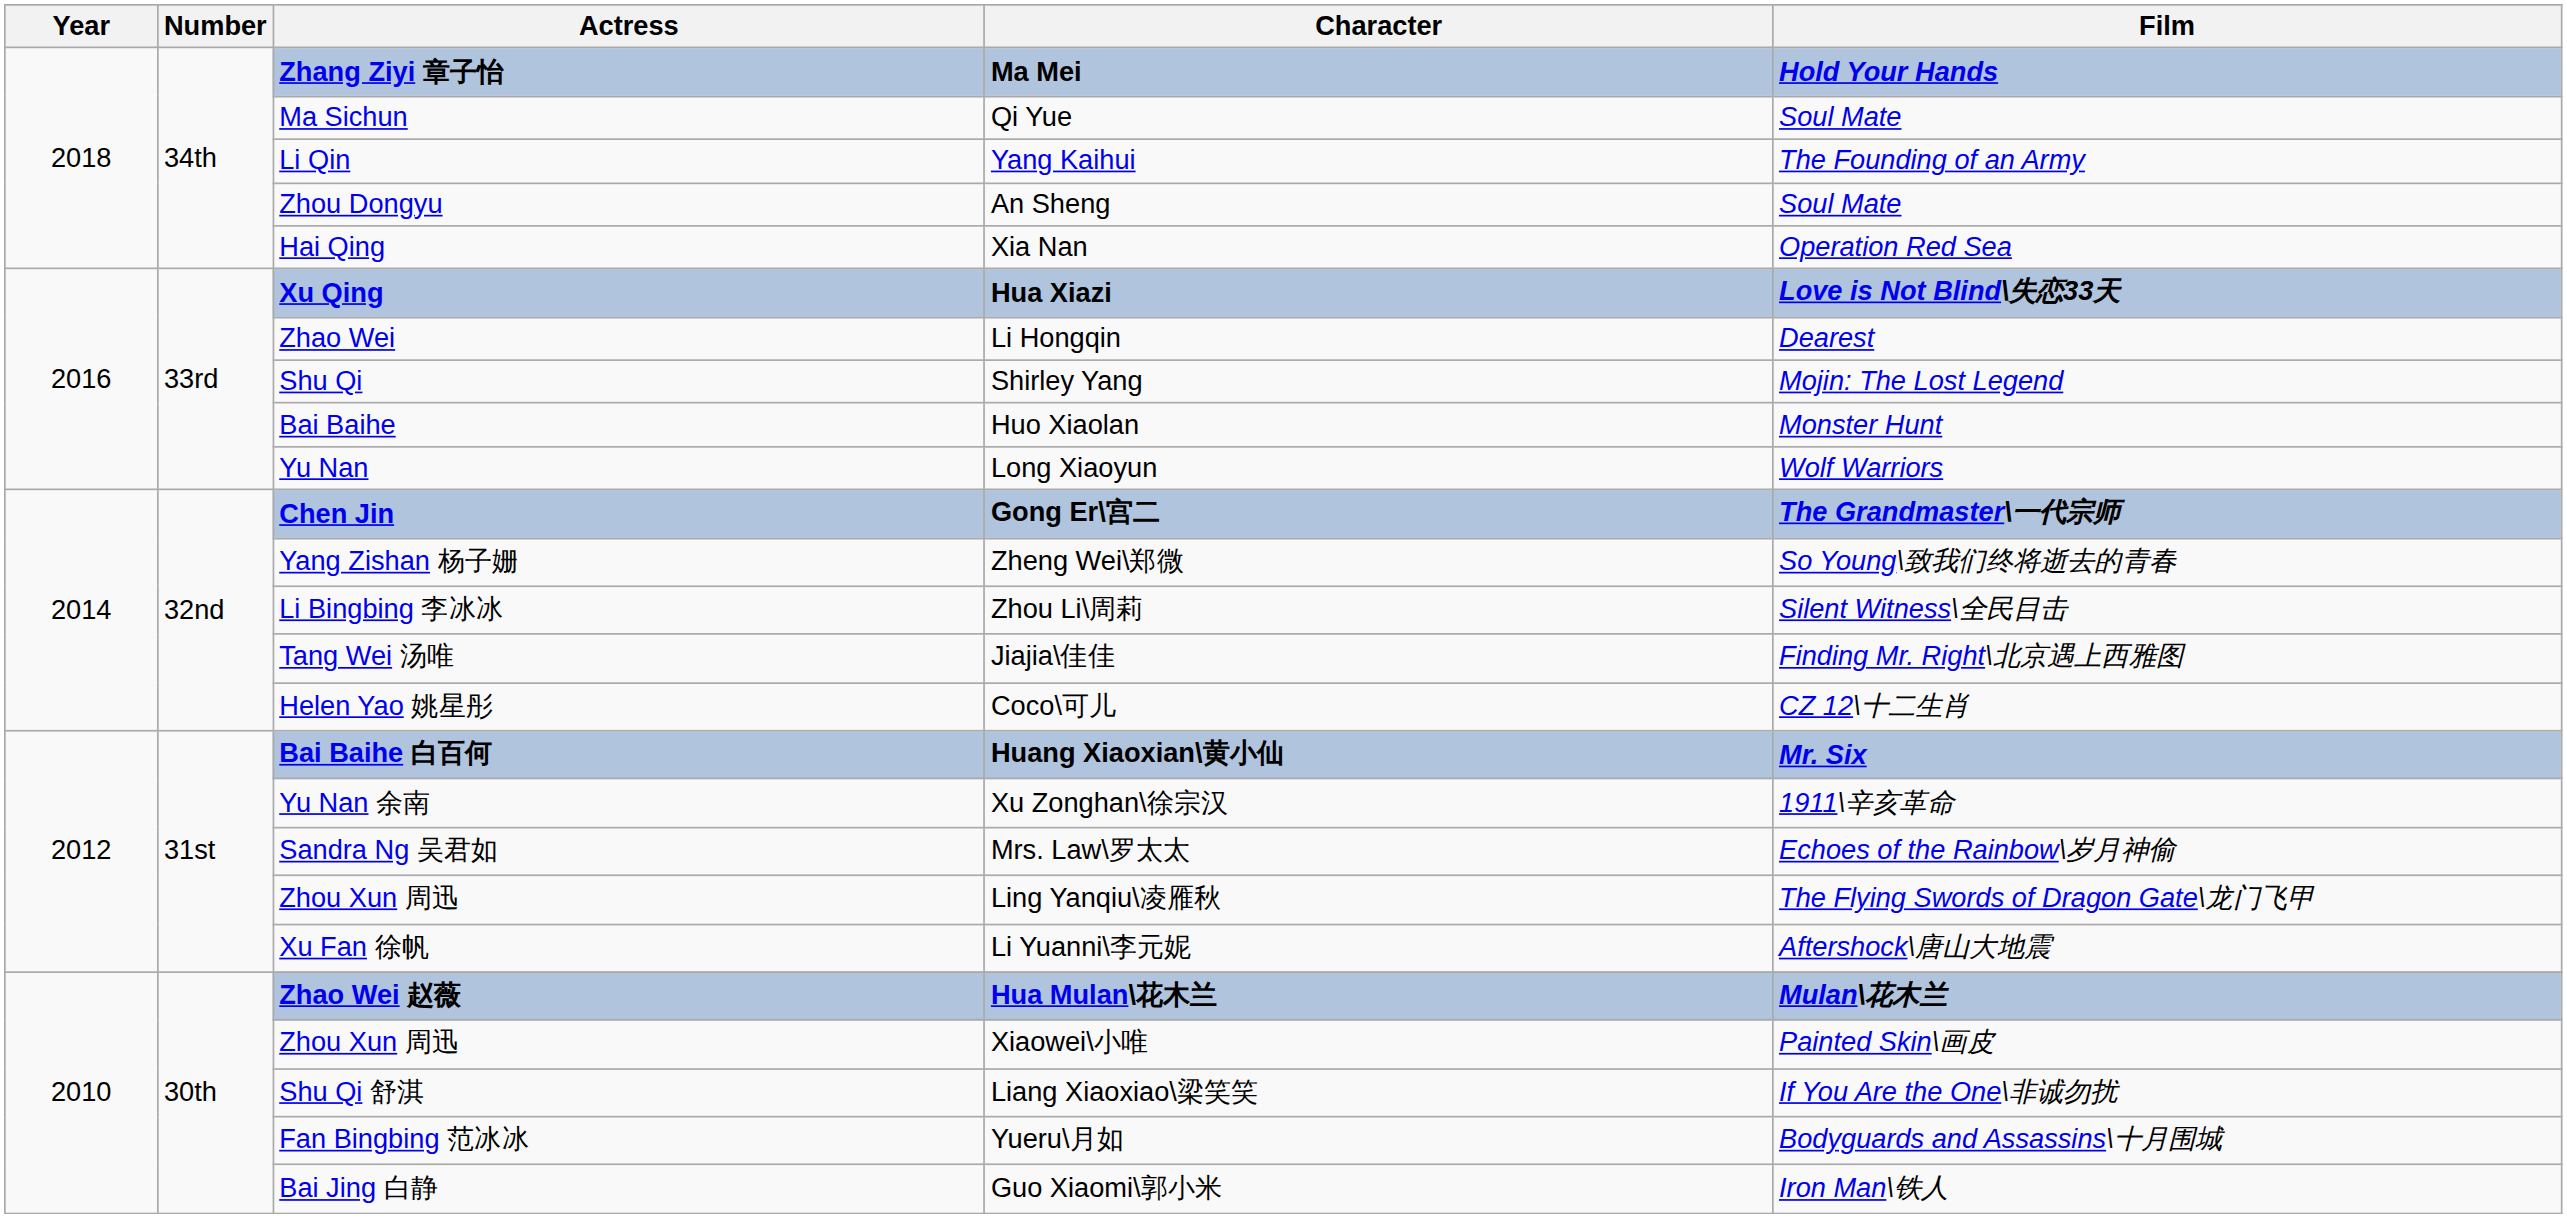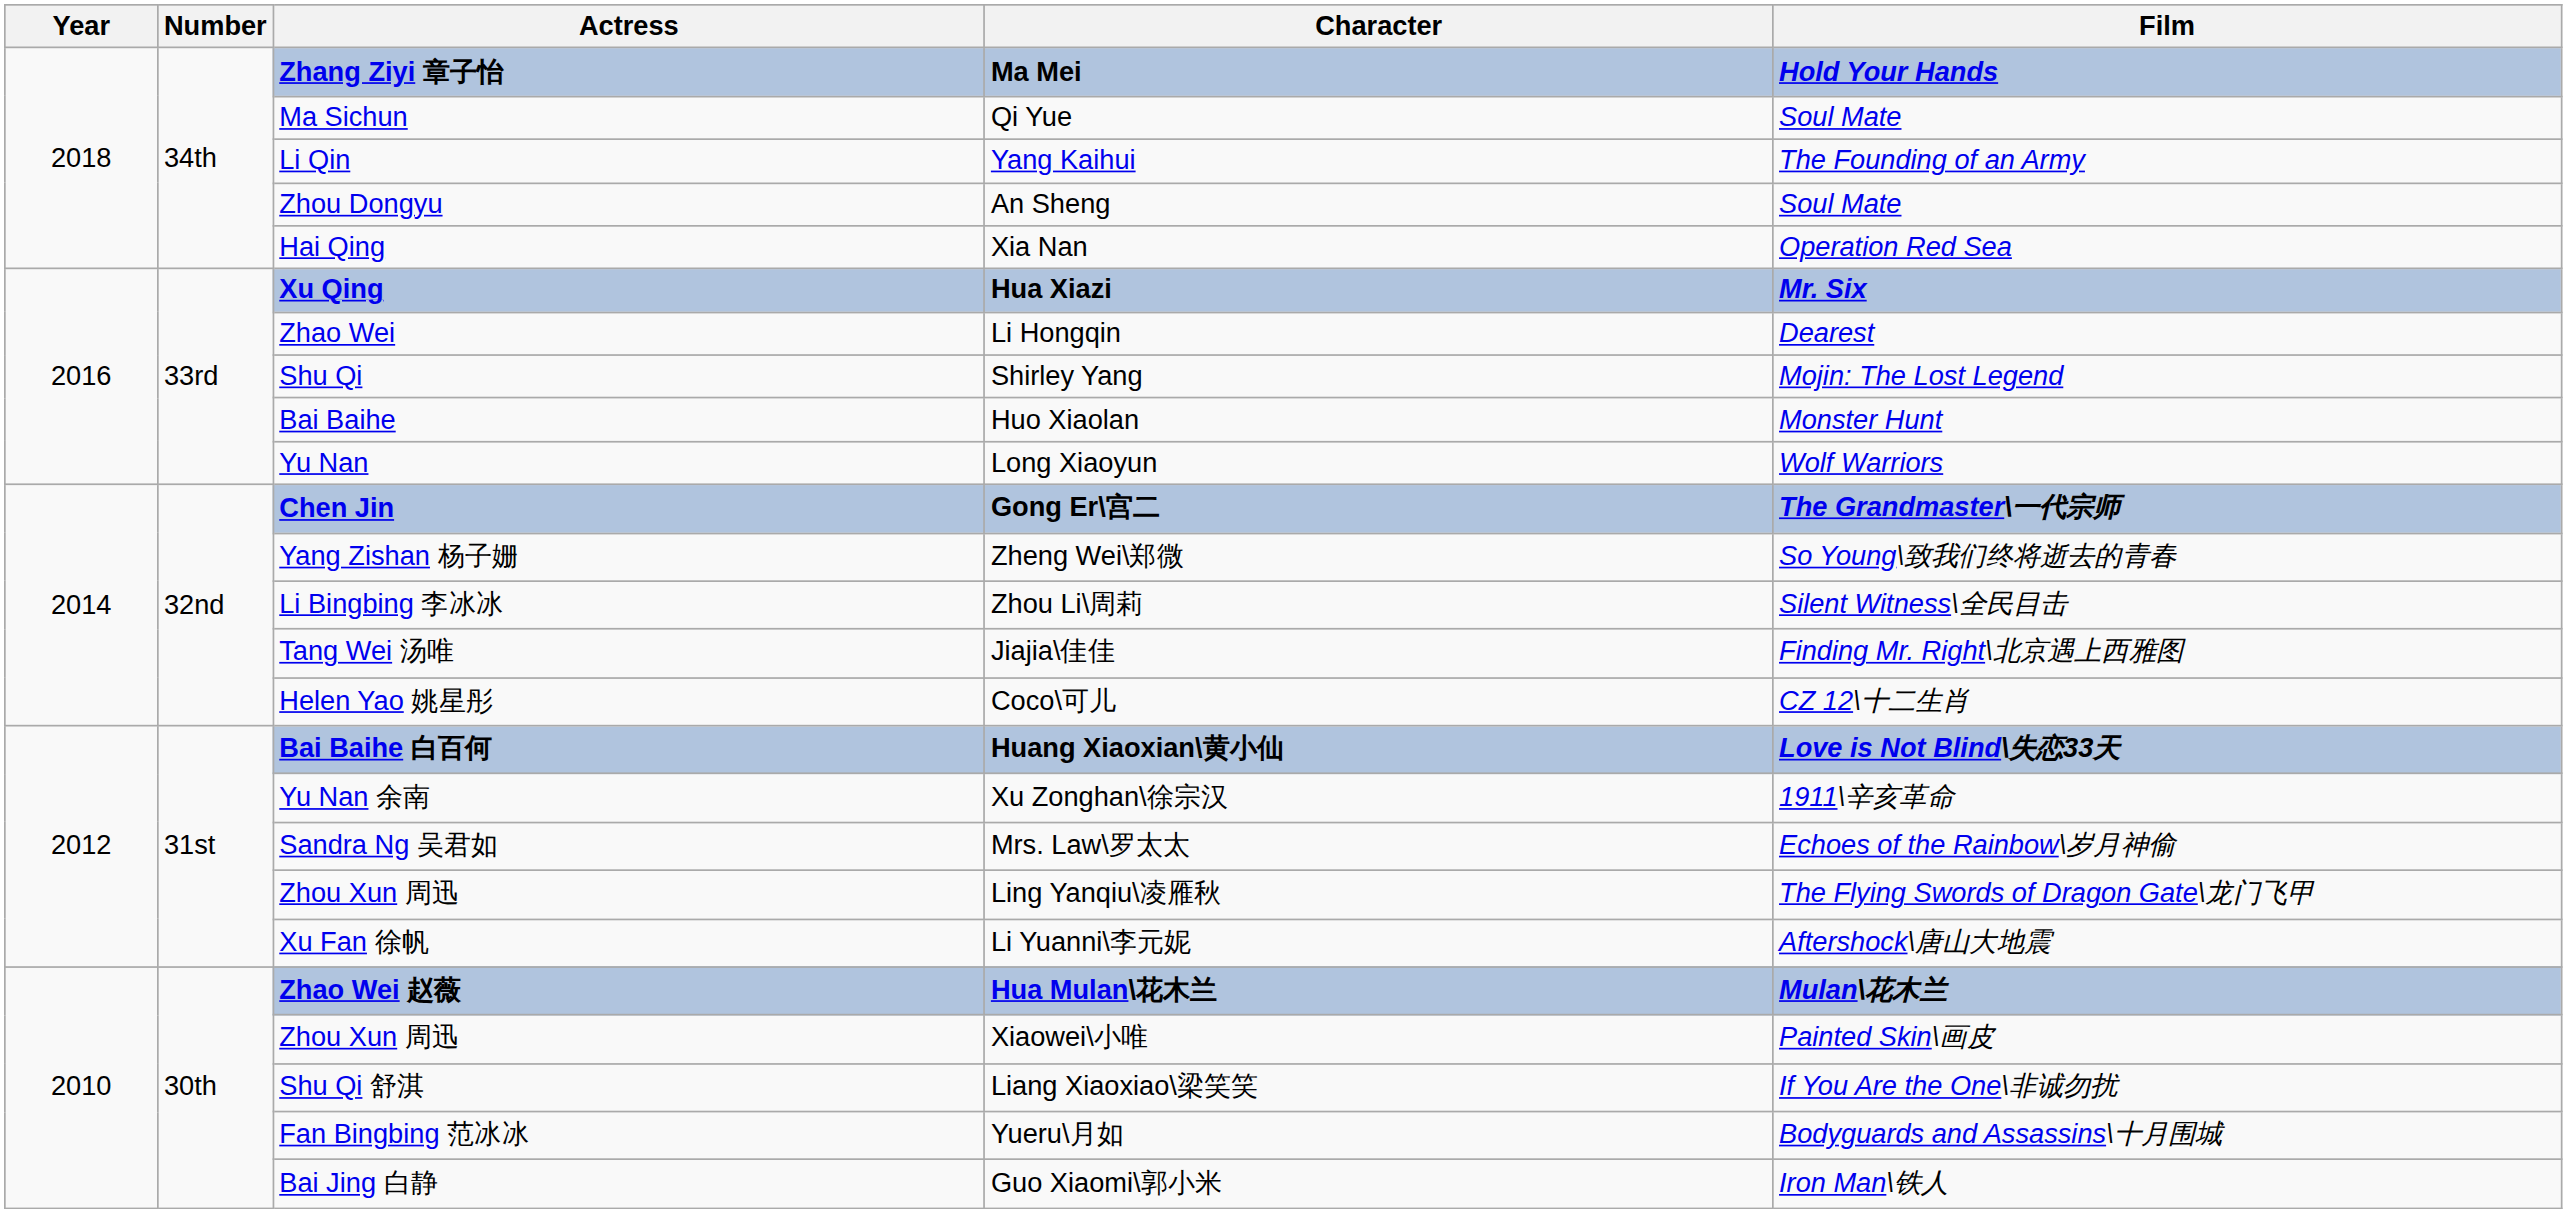 <table class="wikitable" width="95%" align="center">
 <tr>
 <th width="6%">Year</th>
 <th width="4%">Number</th>
 <th width="28%">Actress</th>
 <th width="31%">Character</th>
 <th width="31%">Film</th>
 </tr>
 <tr>
 <td rowspan="5" style="text-align:center">2018</td>
 <td rowspan=5>34th</td>
 <td style="background:#B0C4DE;"><strong><a href='#'>Zhang Ziyi</a> 章子怡</strong></td>
 <td style="background:#B0C4DE;"><strong>Ma Mei</strong></td>
 <td style="background:#B0C4DE;"><strong><em><a href='#'>Hold Your Hands</a></em></strong></td>
 </tr>
 <tr>
 <td><a href='#'>Ma Sichun</a></td>
 <td>Qi Yue</td>
 <td><em><a href='#'>Soul Mate</a></em></td>
 </tr>
 <tr>
 <td><a href='#'>Li Qin</a></td>
 <td><a href='#'>Yang Kaihui</a></td>
 <td><em><a href='#'>The Founding of an Army</a></em></td>
 </tr>
 <tr>
 <td><a href='#'>Zhou Dongyu</a></td>
 <td>An Sheng</td>
 <td><em><a href='#'>Soul Mate</a></em></td>
 </tr>
 <tr>
 <td><a href='#'>Hai Qing</a></td>
 <td>Xia Nan</td>
 <td><em><a href='#'>Operation Red Sea</a></em></td>
 </tr>
 <tr>
 <td rowspan="5" style="text-align:center;">2016</td>
 <td rowspan="5">33rd</td>
 <td style="background:#B0C4DE;"><strong><a href='#'>Xu Qing</a></strong></td>
 <td style="background:#B0C4DE;"><strong>Hua Xiazi</strong></td>
-<td style="background:#B0C4DE;"><strong><em><a href='#'>Love is Not Blind</a>\失恋33天</em></strong></td>
+<td style="background:#B0C4DE;"><strong><em><a href='#'>Mr. Six</a></em></strong></td>
 </tr>
 <tr>
 <td><a href='#'>Zhao Wei</a></td>
 <td>Li Hongqin</td>
 <td><em><a href='#'>Dearest</a></em></td>
 </tr>
 <tr>
 <td><a href='#'>Shu Qi</a></td>
 <td>Shirley Yang</td>
 <td><em><a href='#'>Mojin: The Lost Legend</a></em></td>
 </tr>
 <tr>
 <td><a href='#'>Bai Baihe</a></td>
 <td>Huo Xiaolan</td>
 <td><em><a href='#'>Monster Hunt</a></em></td>
 </tr>
 <tr>
 <td><a href='#'>Yu Nan</a></td>
 <td>Long Xiaoyun</td>
 <td><em><a href='#'>Wolf Warriors</a></em></td>
 </tr>
 <tr>
 <td rowspan="5" style="text-align:center;">2014</td>
 <td rowspan="5">32nd</td>
 <td style="background:#B0C4DE;"><strong><a href='#'>Chen Jin</a></strong></td>
 <td style="background:#B0C4DE;"><strong>Gong Er\宫二</strong></td>
 <td style="background:#B0C4DE;"><strong><em><a href='#'>The Grandmaster</a>\一代宗师</em></strong></td>
 </tr>
 <tr>
 <td><a href='#'>Yang Zishan</a> 杨子姗</td>
 <td>Zheng Wei\郑微</td>
 <td><em><a href='#'>So Young</a>\致我们终将逝去的青春</em></td>
 </tr>
 <tr>
 <td><a href='#'>Li Bingbing</a> 李冰冰</td>
 <td>Zhou Li\周莉</td>
 <td><em><a href='#'>Silent Witness</a>\全民目击</em></td>
 </tr>
 <tr>
 <td><a href='#'>Tang Wei</a> 汤唯</td>
 <td>Jiajia\佳佳</td>
 <td><em><a href='#'>Finding Mr. Right</a>\北京遇上西雅图</em></td>
 </tr>
 <tr>
 <td><a href='#'>Helen Yao</a> 姚星彤</td>
 <td>Coco\可儿</td>
 <td><em><a href='#'>CZ 12</a>\十二生肖</em></td>
 </tr>
 <tr>
 <td rowspan="5" style="text-align:center;">2012</td>
 <td rowspan="5">31st</td>
 <td style="background:#B0C4DE;"><strong><a href='#'>Bai Baihe</a> 白百何</strong></td>
 <td style="background:#B0C4DE;"><strong>Huang Xiaoxian\黄小仙</strong></td>
-<td style="background:#B0C4DE;"><strong><em><a href='#'>Mr. Six</a></em></strong></td>
+<td style="background:#B0C4DE;"><strong><em><a href='#'>Love is Not Blind</a>\失恋33天</em></strong></td>
 </tr>
 <tr>
 <td><a href='#'>Yu Nan</a> 余南</td>
 <td>Xu Zonghan\徐宗汉</td>
 <td><em><a href='#'>1911</a>\辛亥革命</em></td>
 </tr>
 <tr>
 <td><a href='#'>Sandra Ng</a> 吴君如</td>
 <td>Mrs. Law\罗太太</td>
 <td><em><a href='#'>Echoes of the Rainbow</a>\岁月神偷</em></td>
 </tr>
 <tr>
 <td><a href='#'>Zhou Xun</a> 周迅</td>
 <td>Ling Yanqiu\凌雁秋</td>
 <td><em><a href='#'>The Flying Swords of Dragon Gate</a>\龙门飞甲</em></td>
 </tr>
 <tr>
 <td><a href='#'>Xu Fan</a> 徐帆</td>
 <td>Li Yuanni\李元妮</td>
 <td><em><a href='#'>Aftershock</a>\唐山大地震</em></td>
 </tr>
 <tr>
 <td rowspan="5" style="text-align:center;">2010</td>
 <td rowspan="5">30th</td>
 <td style="background:#B0C4DE;"><strong><a href='#'>Zhao Wei</a> 赵薇</strong></td>
 <td style="background:#B0C4DE;"><strong><a href='#'>Hua Mulan</a>\花木兰</strong></td>
 <td style="background:#B0C4DE;"><strong><em><a href='#'>Mulan</a>\花木兰</em></strong></td>
 </tr>
 <tr>
 <td><a href='#'>Zhou Xun</a> 周迅</td>
 <td>Xiaowei\小唯</td>
 <td><em><a href='#'>Painted Skin</a>\画皮</em></td>
 </tr>
 <tr>
 <td><a href='#'>Shu Qi</a> 舒淇</td>
 <td>Liang Xiaoxiao\梁笑笑</td>
 <td><em><a href='#'>If You Are the One</a>\非诚勿扰</em></td>
 </tr>
 <tr>
 <td><a href='#'>Fan Bingbing</a> 范冰冰</td>
 <td>Yueru\月如</td>
 <td><em><a href='#'>Bodyguards and Assassins</a>\十月围城</em></td>
 </tr>
 <tr>
 <td><a href='#'>Bai Jing</a> 白静</td>
 <td>Guo Xiaomi\郭小米</td>
 <td><em><a href='#'>Iron Man</a>\铁人</em></td>
 </tr>
 </table>
